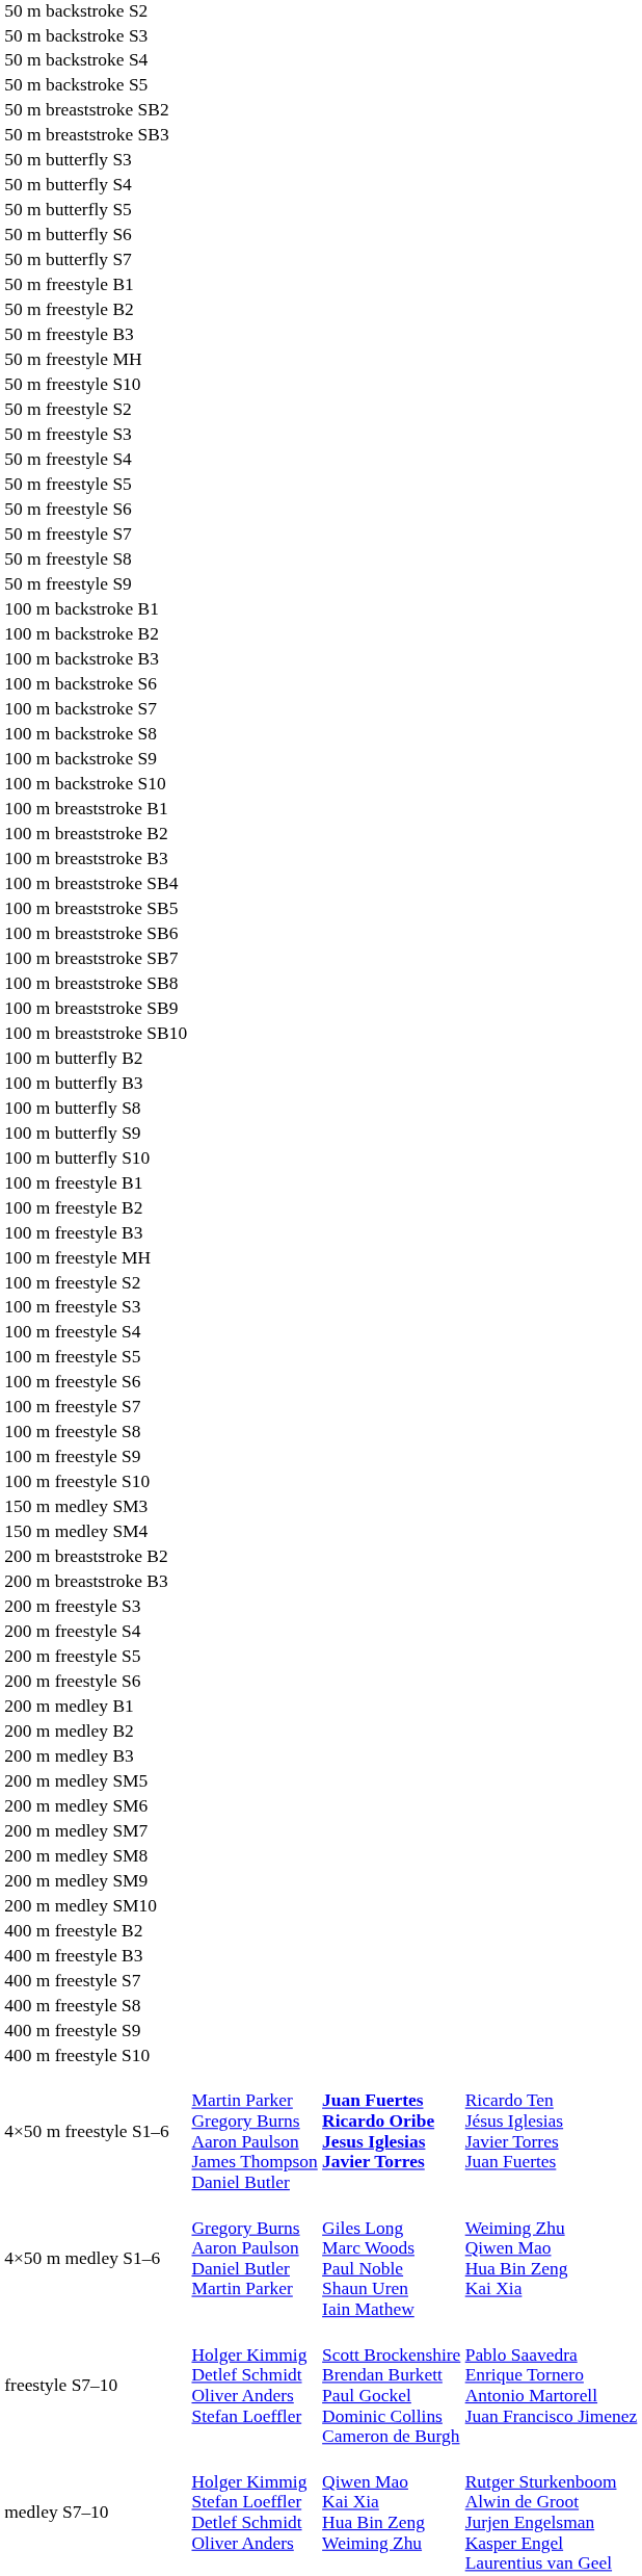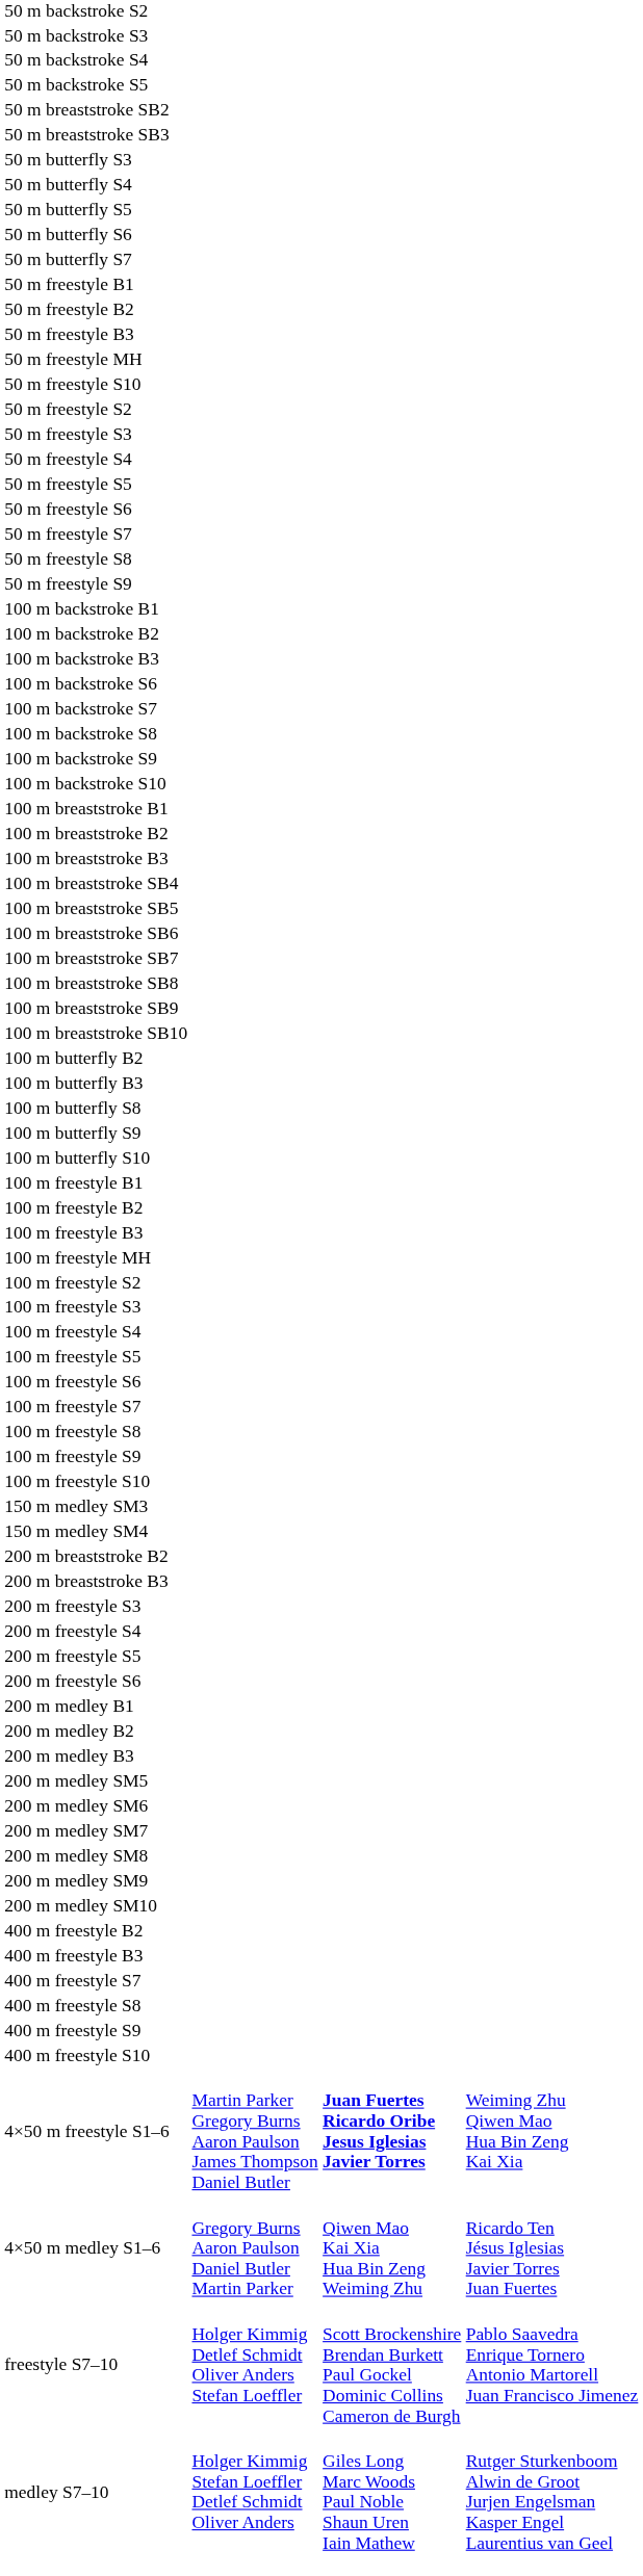 <table>
 <tr>
 <td>50 m backstroke S2</td>
 <td></td>
 <td></td>
 <td></td>
 </tr>
 <tr>
 <td>50 m backstroke S3</td>
 <td></td>
 <td></td>
 <td></td>
 </tr>
 <tr>
 <td>50 m backstroke S4</td>
 <td></td>
 <td></td>
 <td></td>
 </tr>
 <tr>
 <td>50 m backstroke S5</td>
 <td></td>
 <td></td>
 <td></td>
 </tr>
 <tr>
 <td>50 m breaststroke SB2</td>
 <td></td>
 <td></td>
 <td></td>
 </tr>
 <tr>
 <td>50 m breaststroke SB3</td>
 <td></td>
 <td></td>
 <td></td>
 </tr>
 <tr>
 <td>50 m butterfly S3</td>
 <td></td>
 <td></td>
 <td></td>
 </tr>
 <tr>
 <td>50 m butterfly S4</td>
 <td></td>
 <td></td>
 <td></td>
 </tr>
 <tr>
 <td>50 m butterfly S5</td>
 <td></td>
 <td></td>
 <td></td>
 </tr>
 <tr>
 <td>50 m butterfly S6</td>
 <td></td>
 <td></td>
 <td></td>
 </tr>
 <tr>
 <td>50 m butterfly S7</td>
 <td></td>
 <td></td>
 <td></td>
 </tr>
 <tr>
 <td>50 m freestyle B1</td>
 <td></td>
 <td></td>
 <td></td>
 </tr>
 <tr>
 <td>50 m freestyle B2</td>
 <td></td>
 <td></td>
 <td></td>
 </tr>
 <tr>
 <td>50 m freestyle B3</td>
 <td></td>
 <td></td>
 <td></td>
 </tr>
 <tr>
 <td>50 m freestyle MH</td>
 <td></td>
 <td></td>
 <td></td>
 </tr>
 <tr>
 <td>50 m freestyle S10</td>
 <td></td>
 <td></td>
 <td></td>
 </tr>
 <tr>
 <td>50 m freestyle S2</td>
 <td></td>
 <td></td>
 <td></td>
 </tr>
 <tr>
 <td>50 m freestyle S3</td>
 <td></td>
 <td></td>
 <td></td>
 </tr>
 <tr>
 <td>50 m freestyle S4</td>
 <td></td>
 <td></td>
 <td></td>
 </tr>
 <tr>
 <td>50 m freestyle S5</td>
 <td></td>
 <td></td>
 <td></td>
 </tr>
 <tr>
 <td>50 m freestyle S6</td>
 <td></td>
 <td></td>
 <td></td>
 </tr>
 <tr>
 <td>50 m freestyle S7</td>
 <td></td>
 <td></td>
 <td></td>
 </tr>
 <tr>
 <td>50 m freestyle S8</td>
 <td></td>
 <td></td>
 <td></td>
 </tr>
 <tr>
 <td>50 m freestyle S9</td>
 <td></td>
 <td></td>
 <td></td>
 </tr>
 <tr>
 <td>100 m backstroke B1</td>
 <td></td>
 <td></td>
 <td></td>
 </tr>
 <tr>
 <td>100 m backstroke B2</td>
 <td></td>
 <td></td>
 <td></td>
 </tr>
 <tr>
 <td>100 m backstroke B3</td>
 <td></td>
 <td></td>
 <td></td>
 </tr>
 <tr>
 <td>100 m backstroke S6</td>
 <td></td>
 <td></td>
 <td></td>
 </tr>
 <tr>
 <td>100 m backstroke S7</td>
 <td></td>
 <td></td>
 <td></td>
 </tr>
 <tr>
 <td>100 m backstroke S8</td>
 <td></td>
 <td></td>
 <td></td>
 </tr>
 <tr>
 <td>100 m backstroke S9</td>
 <td></td>
 <td></td>
 <td></td>
 </tr>
 <tr>
 <td>100 m backstroke S10</td>
 <td></td>
 <td></td>
 <td></td>
 </tr>
 <tr>
 <td>100 m breaststroke B1</td>
 <td></td>
 <td></td>
 <td></td>
 </tr>
 <tr>
 <td>100 m breaststroke B2</td>
 <td></td>
 <td></td>
 <td></td>
 </tr>
 <tr>
 <td>100 m breaststroke B3</td>
 <td></td>
 <td></td>
 <td></td>
 </tr>
 <tr>
 <td>100 m breaststroke SB4</td>
 <td></td>
 <td></td>
 <td></td>
 </tr>
 <tr>
 <td>100 m breaststroke SB5</td>
 <td></td>
 <td></td>
 <td></td>
 </tr>
 <tr>
 <td>100 m breaststroke SB6</td>
 <td></td>
 <td></td>
 <td></td>
 </tr>
 <tr>
 <td>100 m breaststroke SB7</td>
 <td></td>
 <td></td>
 <td></td>
 </tr>
 <tr>
 <td>100 m breaststroke SB8</td>
 <td></td>
 <td></td>
 <td></td>
 </tr>
 <tr>
 <td>100 m breaststroke SB9</td>
 <td></td>
 <td></td>
 <td></td>
 </tr>
 <tr>
 <td>100 m breaststroke SB10</td>
 <td></td>
 <td></td>
 <td></td>
 </tr>
 <tr>
 <td>100 m butterfly B2</td>
 <td></td>
 <td></td>
 <td></td>
 </tr>
 <tr>
 <td>100 m butterfly B3</td>
 <td></td>
 <td></td>
 <td></td>
 </tr>
 <tr>
 <td>100 m butterfly S8</td>
 <td></td>
 <td></td>
 <td></td>
 </tr>
 <tr>
 <td>100 m butterfly S9</td>
 <td></td>
 <td></td>
 <td></td>
 </tr>
 <tr>
 <td>100 m butterfly S10</td>
 <td></td>
 <td></td>
 <td></td>
 </tr>
 <tr>
 <td>100 m freestyle B1</td>
 <td></td>
 <td></td>
 <td></td>
 </tr>
 <tr>
 <td>100 m freestyle B2</td>
 <td></td>
 <td></td>
 <td></td>
 </tr>
 <tr>
 <td>100 m freestyle B3</td>
 <td></td>
 <td></td>
 <td></td>
 </tr>
 <tr>
 <td>100 m freestyle MH</td>
 <td></td>
 <td></td>
 <td></td>
 </tr>
 <tr>
 <td>100 m freestyle S2</td>
 <td></td>
 <td></td>
 <td></td>
 </tr>
 <tr>
 <td>100 m freestyle S3</td>
 <td></td>
 <td></td>
 <td></td>
 </tr>
 <tr>
 <td rowspan=2>100 m freestyle S4</td>
 <td rowspan=2></td>
 <td rowspan=2></td>
 <td></td>
 </tr>
 <tr>
 <td></td>
 </tr>
 <tr>
 <td>100 m freestyle S5</td>
 <td></td>
 <td></td>
 <td></td>
 </tr>
 <tr>
 <td>100 m freestyle S6</td>
 <td></td>
 <td></td>
 <td></td>
 </tr>
 <tr>
 <td>100 m freestyle S7</td>
 <td></td>
 <td></td>
 <td></td>
 </tr>
 <tr>
 <td>100 m freestyle S8</td>
 <td></td>
 <td></td>
 <td></td>
 </tr>
 <tr>
 <td>100 m freestyle S9</td>
 <td></td>
 <td></td>
 <td></td>
 </tr>
 <tr>
 <td>100 m freestyle S10</td>
 <td></td>
 <td></td>
 <td></td>
 </tr>
 <tr>
 <td>150 m medley SM3</td>
 <td></td>
 <td></td>
 <td></td>
 </tr>
 <tr>
 <td>150 m medley SM4</td>
 <td></td>
 <td></td>
 <td></td>
 </tr>
 <tr>
 <td>200 m breaststroke B2</td>
 <td></td>
 <td></td>
 <td></td>
 </tr>
 <tr>
 <td>200 m breaststroke B3</td>
 <td></td>
 <td></td>
 <td></td>
 </tr>
 <tr>
 <td>200 m freestyle S3</td>
 <td></td>
 <td></td>
 <td></td>
 </tr>
 <tr>
 <td>200 m freestyle S4</td>
 <td></td>
 <td></td>
 <td></td>
 </tr>
 <tr>
 <td>200 m freestyle S5</td>
 <td></td>
 <td></td>
 <td></td>
 </tr>
 <tr>
 <td>200 m freestyle S6</td>
 <td></td>
 <td></td>
 <td></td>
 </tr>
 <tr>
 <td>200 m medley B1</td>
 <td></td>
 <td></td>
 <td></td>
 </tr>
 <tr>
 <td>200 m medley B2</td>
 <td></td>
 <td></td>
 <td></td>
 </tr>
 <tr>
 <td>200 m medley B3</td>
 <td></td>
 <td></td>
 <td></td>
 </tr>
 <tr>
 <td>200 m medley SM5</td>
 <td></td>
 <td></td>
 <td></td>
 </tr>
 <tr>
 <td>200 m medley SM6</td>
 <td></td>
 <td></td>
 <td></td>
 </tr>
 <tr>
 <td>200 m medley SM7</td>
 <td></td>
 <td></td>
 <td></td>
 </tr>
 <tr>
 <td>200 m medley SM8</td>
 <td></td>
 <td></td>
 <td></td>
 </tr>
 <tr>
 <td>200 m medley SM9</td>
 <td></td>
 <td></td>
 <td></td>
 </tr>
 <tr>
 <td>200 m medley SM10</td>
 <td></td>
 <td></td>
 <td></td>
 </tr>
 <tr>
 <td>400 m freestyle B2</td>
 <td></td>
 <td></td>
 <td></td>
 </tr>
 <tr>
 <td>400 m freestyle B3</td>
 <td></td>
 <td></td>
 <td></td>
 </tr>
 <tr>
 <td>400 m freestyle S7</td>
 <td></td>
 <td></td>
 <td></td>
 </tr>
 <tr>
 <td>400 m freestyle S8</td>
 <td></td>
 <td></td>
 <td></td>
 </tr>
 <tr>
 <td>400 m freestyle S9</td>
 <td></td>
 <td></td>
 <td></td>
 </tr>
 <tr>
 <td>400 m freestyle S10</td>
 <td></td>
 <td></td>
 <td></td>
 </tr>
 <tr>
 <td>4×50 m freestyle S1–6</td>
 <td valign=top> <br> <a href='#'>Martin Parker</a> <br> <a href='#'>Gregory Burns</a> <br> <a href='#'>Aaron Paulson</a> <br> <a href='#'>James Thompson</a> <br> <a href='#'>Daniel Butler</a></td>
 <td valign=top><strong> <br> <a href='#'>Juan Fuertes</a> <br> <a href='#'>Ricardo Oribe</a> <br> <a href='#'>Jesus Iglesias</a> <br> <a href='#'>Javier Torres</a></strong></td>
-<td valign=top> <br> <a href='#'>Ricardo Ten</a> <br> <a href='#'>Jésus Iglesias</a> <br> <a href='#'>Javier Torres</a> <br> <a href='#'>Juan Fuertes</a></td>
+<td valign=top> <br> <a href='#'>Weiming Zhu</a> <br> <a href='#'>Qiwen Mao</a> <br> <a href='#'>Hua Bin Zeng</a> <br> <a href='#'>Kai Xia</a></td>
 </tr>
 <tr>
 <td>4×50 m medley S1–6</td>
 <td valign=top> <br> <a href='#'>Gregory Burns</a> <br> <a href='#'>Aaron Paulson</a> <br> <a href='#'>Daniel Butler</a> <br> <a href='#'>Martin Parker</a></td>
-<td valign=top> <br> <a href='#'>Giles Long</a> <br> <a href='#'>Marc Woods</a> <br> <a href='#'>Paul Noble</a> <br> <a href='#'>Shaun Uren</a> <br> <a href='#'>Iain Mathew</a></td>
-<td valign=top> <br> <a href='#'>Weiming Zhu</a> <br> <a href='#'>Qiwen Mao</a> <br> <a href='#'>Hua Bin Zeng</a> <br> <a href='#'>Kai Xia</a></td>
+<td valign=top> <br> <a href='#'>Qiwen Mao</a> <br> <a href='#'>Kai Xia</a> <br> <a href='#'>Hua Bin Zeng</a> <br> <a href='#'>Weiming Zhu</a></td>
+<td valign=top> <br> <a href='#'>Ricardo Ten</a> <br> <a href='#'>Jésus Iglesias</a> <br> <a href='#'>Javier Torres</a> <br> <a href='#'>Juan Fuertes</a></td>
 </tr>
 <tr>
 <td> freestyle S7–10</td>
 <td valign=top> <br> <a href='#'>Holger Kimmig</a> <br> <a href='#'>Detlef Schmidt</a> <br> <a href='#'>Oliver Anders</a> <br> <a href='#'>Stefan Loeffler</a></td>
 <td valign=top> <br> <a href='#'>Scott Brockenshire</a> <br> <a href='#'>Brendan Burkett</a> <br> <a href='#'>Paul Gockel</a> <br> <a href='#'>Dominic Collins</a> <br> <a href='#'>Cameron de Burgh</a></td>
 <td valign=top> <br> <a href='#'>Pablo Saavedra</a> <br> <a href='#'>Enrique Tornero</a> <br> <a href='#'>Antonio Martorell</a> <br> <a href='#'>Juan Francisco Jimenez</a></td>
 </tr>
 <tr>
 <td> medley S7–10</td>
 <td valign=top> <br> <a href='#'>Holger Kimmig</a> <br> <a href='#'>Stefan Loeffler</a> <br> <a href='#'>Detlef Schmidt</a> <br> <a href='#'>Oliver Anders</a></td>
-<td valign=top> <br> <a href='#'>Qiwen Mao</a> <br> <a href='#'>Kai Xia</a> <br> <a href='#'>Hua Bin Zeng</a> <br> <a href='#'>Weiming Zhu</a></td>
+<td valign=top> <br> <a href='#'>Giles Long</a> <br> <a href='#'>Marc Woods</a> <br> <a href='#'>Paul Noble</a> <br> <a href='#'>Shaun Uren</a> <br> <a href='#'>Iain Mathew</a></td>
 <td valign=top> <br> <a href='#'>Rutger Sturkenboom</a> <br> <a href='#'>Alwin de Groot</a> <br> <a href='#'>Jurjen Engelsman</a> <br> <a href='#'>Kasper Engel</a> <br> <a href='#'>Laurentius van Geel</a></td>
 </tr>
 </table>
